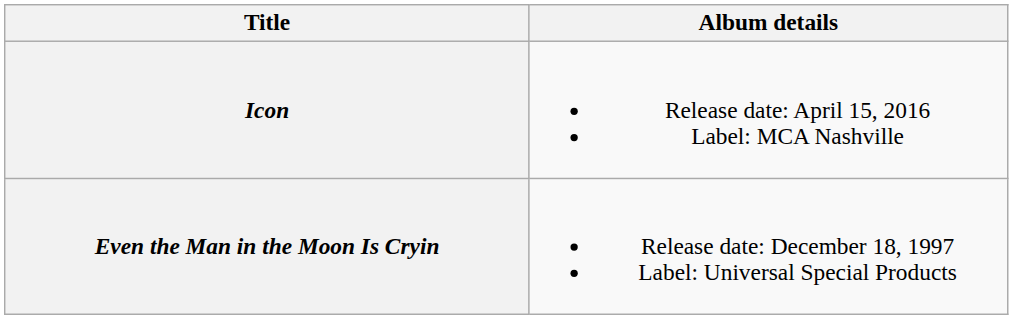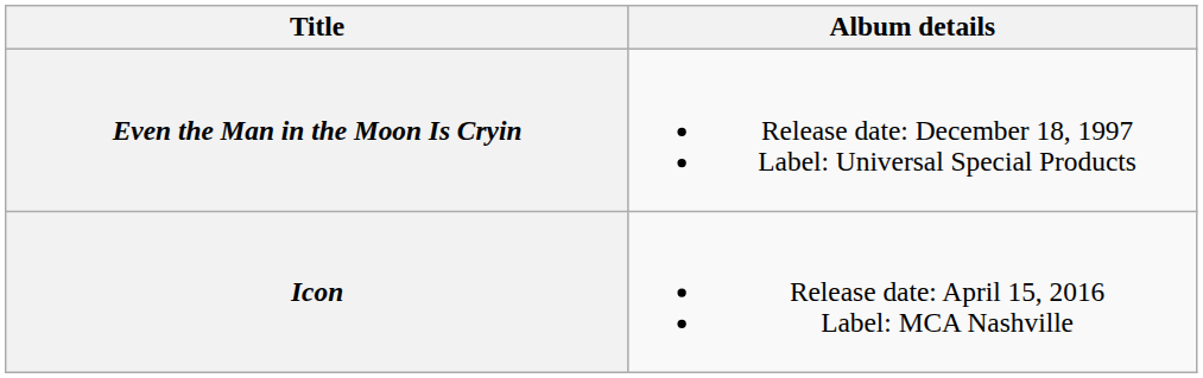 <table class="wikitable plainrowheaders" style="text-align:center;">
 <tr>
 <th style="width:22em;">Title</th>
 <th style="width:20em;">Album details</th>
 </tr>
 <tr>
+<th scope="row"><em>Even the Man in the Moon Is Cryin</em></th>
+<td><br><ul><li>Release date: December 18, 1997</li><li>Label: Universal Special Products</li></ul></td>
+</tr>
+<tr>
 <th scope="row"><em>Icon</em></th>
 <td><br><ul><li>Release date: April 15, 2016</li><li>Label: MCA Nashville</li></ul></td>
 </tr>
-<tr>
-<th scope="row"><em>Even the Man in the Moon Is Cryin</em></th>
-<td><br><ul><li>Release date: December 18, 1997</li><li>Label: Universal Special Products</li></ul></td>
-</tr>
 </table>
